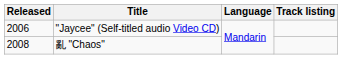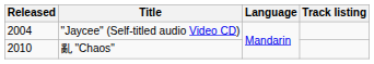 <table class="wikitable">
 <tr>
 <th>Released</th>
 <th>Title</th>
 <th>Language</th>
 <th>Track listing</th>
 </tr>
 <tr>
-<td>2006</td>
+<td>2004</td>
 <td>"Jaycee" (Self-titled audio <a href='#'>Video CD</a>)</td>
 <td rowspan=2><a href='#'>Mandarin</a></td>
 <td style="text-align:left; font-size:85%;"><br></td>
 </tr>
 <tr>
-<td>2008</td>
+<td>2010</td>
 <td>亂 "Chaos"</td>
 <td style="text-align:left; font-size:85%;"><br></td>
 </tr>
 </table>
